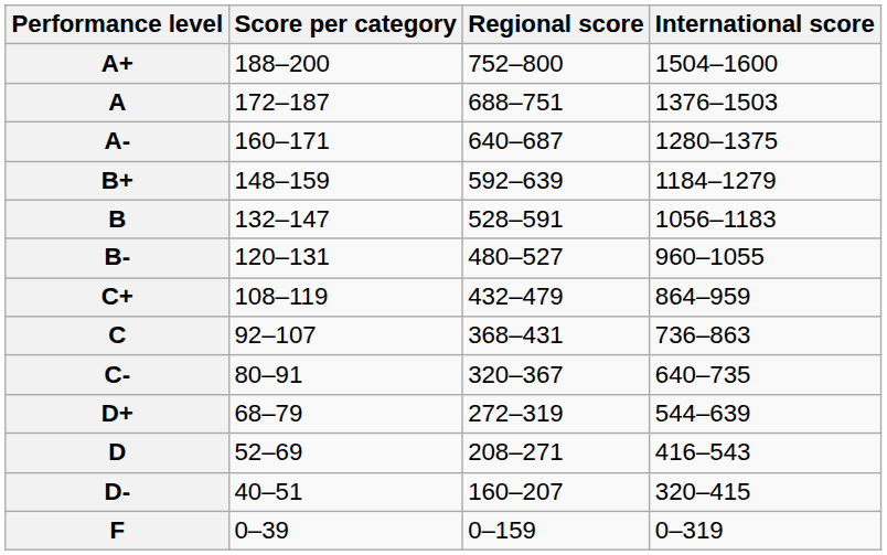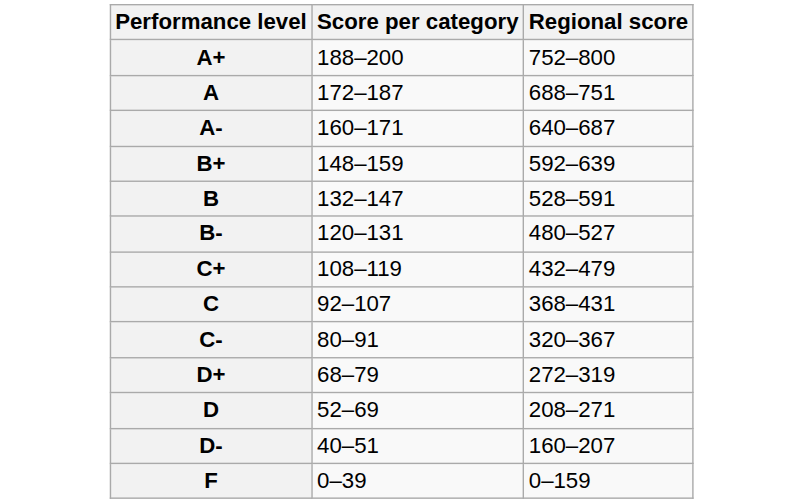 <table class="wikitable" style="margin: 1em auto 1em auto;">
 <tr>
 <th scope="col">Performance level</th>
 <th scope="col">Score per category</th>
 <th scope="col">Regional score</th>
-<th scope="col">International score</th>
 </tr>
 <tr>
 <th scope="row">A+</th>
 <td>188–200</td>
 <td>752–800</td>
-<td>1504–1600</td>
 </tr>
 <tr>
 <th scope="row">A</th>
 <td>172–187</td>
 <td>688–751</td>
-<td>1376–1503</td>
 </tr>
 <tr>
 <th scope="row">A-</th>
 <td>160–171</td>
 <td>640–687</td>
-<td>1280–1375</td>
 </tr>
 <tr>
 <th scope="row">B+</th>
 <td>148–159</td>
 <td>592–639</td>
-<td>1184–1279</td>
 </tr>
 <tr>
 <th scope="row">B</th>
 <td>132–147</td>
 <td>528–591</td>
-<td>1056–1183</td>
 </tr>
 <tr>
 <th scope="row">B-</th>
 <td>120–131</td>
 <td>480–527</td>
-<td>960–1055</td>
 </tr>
 <tr>
 <th scope="row">C+</th>
 <td>108–119</td>
 <td>432–479</td>
-<td>864–959</td>
 </tr>
 <tr>
 <th scope="row">C</th>
 <td>92–107</td>
 <td>368–431</td>
-<td>736–863</td>
 </tr>
 <tr>
 <th scope="row">C-</th>
 <td>80–91</td>
 <td>320–367</td>
-<td>640–735</td>
 </tr>
 <tr>
 <th scope="row">D+</th>
 <td>68–79</td>
 <td>272–319</td>
-<td>544–639</td>
 </tr>
 <tr>
 <th scope="row">D</th>
 <td>52–69</td>
 <td>208–271</td>
-<td>416–543</td>
 </tr>
 <tr>
 <th scope="row">D-</th>
 <td>40–51</td>
 <td>160–207</td>
-<td>320–415</td>
 </tr>
 <tr>
 <th scope="row">F</th>
 <td>0–39</td>
 <td>0–159</td>
-<td>0–319</td>
 </tr>
 </table>
